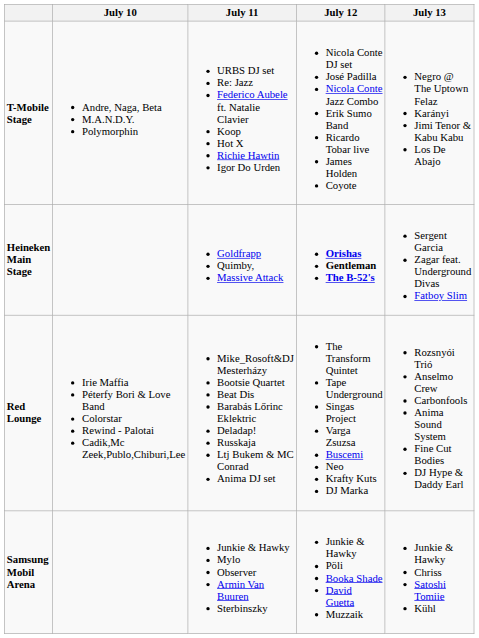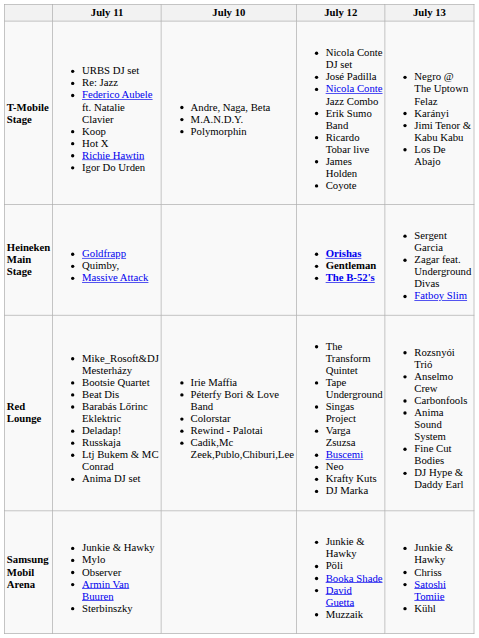 <table class="wikitable" border="1">
 <tr>
 <th></th>
+<th>July 11</th>
 <th>July 10</th>
-<th>July 11</th>
 <th>July 12</th>
 <th>July 13</th>
 </tr>
 <tr>
 <td><strong>T-Mobile Stage</strong></td>
+<td><br><ul><li>URBS DJ set</li><li>Re: Jazz</li><li><a href='#'>Federico Aubele</a> ft. Natalie Clavier</li><li>Koop</li><li>Hot X</li><li><a href='#'>Richie Hawtin</a></li><li>Igor Do Urden</li></ul></td>
 <td><br><ul><li>Andre, Naga, Beta</li><li>M.A.N.D.Y.</li><li>Polymorphin</li></ul></td>
-<td><br><ul><li>URBS DJ set</li><li>Re: Jazz</li><li><a href='#'>Federico Aubele</a> ft. Natalie Clavier</li><li>Koop</li><li>Hot X</li><li><a href='#'>Richie Hawtin</a></li><li>Igor Do Urden</li></ul></td>
 <td><br><ul><li>Nicola Conte DJ set</li><li>José Padilla</li><li><a href='#'>Nicola Conte</a> Jazz Combo</li><li>Erik Sumo Band</li><li>Ricardo Tobar live</li><li>James Holden</li><li>Coyote</li></ul></td>
 <td><br><ul><li>Negro @ The Uptown Felaz</li><li>Karányi</li><li>Jimi Tenor & Kabu Kabu</li><li>Los De Abajo</li></ul></td>
 </tr>
 <tr>
 <td><strong>Heineken Main Stage</strong></td>
+<td><br><ul><li><a href='#'>Goldfrapp</a></li><li>Quimby,</li><li><a href='#'>Massive Attack</a></li></ul></td>
 <td></td>
-<td><br><ul><li><a href='#'>Goldfrapp</a></li><li>Quimby,</li><li><a href='#'>Massive Attack</a></li></ul></td>
 <td><strong><br><ul><li><a href='#'>Orishas</a></li><li>Gentleman</li><li><a href='#'>The B-52's</a></li></ul></strong></td>
 <td><br><ul><li>Sergent Garcia</li><li>Zagar feat. Underground Divas</li><li><a href='#'>Fatboy Slim</a></li></ul></td>
 </tr>
 <tr>
 <td><strong>Red Lounge</strong></td>
+<td><br><ul><li>Mike_Rosoft&DJ Mesterházy</li><li>Bootsie Quartet</li><li>Beat Dis</li><li>Barabás Lőrinc Eklektric</li><li>Deladap!</li><li>Russkaja</li><li>Ltj Bukem & MC Conrad</li><li>Anima DJ set</li></ul></td>
 <td><br><ul><li>Irie Maffia</li><li>Péterfy Bori & Love Band</li><li>Colorstar</li><li>Rewind - Palotai</li><li>Cadik,Mc Zeek,Publo,Chiburi,Lee</li></ul></td>
-<td><br><ul><li>Mike_Rosoft&DJ Mesterházy</li><li>Bootsie Quartet</li><li>Beat Dis</li><li>Barabás Lőrinc Eklektric</li><li>Deladap!</li><li>Russkaja</li><li>Ltj Bukem & MC Conrad</li><li>Anima DJ set</li></ul></td>
 <td><br><ul><li>The Transform Quintet</li><li>Tape Underground</li><li>Singas Project</li><li>Varga Zsuzsa</li><li><a href='#'>Buscemi</a></li><li>Neo</li><li>Krafty Kuts</li><li>DJ Marka</li></ul></td>
 <td><br><ul><li>Rozsnyói Trió</li><li>Anselmo Crew</li><li>Carbonfools</li><li>Anima Sound System</li><li>Fine Cut Bodies</li><li>DJ Hype & Daddy Earl</li></ul></td>
 </tr>
 <tr>
 <td><strong>Samsung Mobil Arena</strong></td>
+<td><br><ul><li>Junkie & Hawky</li><li>Mylo</li><li>Observer</li><li><a href='#'>Armin Van Buuren</a></li><li>Sterbinszky</li></ul></td>
 <td></td>
-<td><br><ul><li>Junkie & Hawky</li><li>Mylo</li><li>Observer</li><li><a href='#'>Armin Van Buuren</a></li><li>Sterbinszky</li></ul></td>
 <td><br><ul><li>Junkie & Hawky</li><li>Pöli</li><li><a href='#'>Booka Shade</a></li><li><a href='#'>David Guetta</a></li><li>Muzzaik</li></ul></td>
 <td><br><ul><li>Junkie & Hawky</li><li>Chriss</li><li><a href='#'>Satoshi Tomiie</a></li><li>Kühl</li></ul></td>
 </tr>
 </table>
